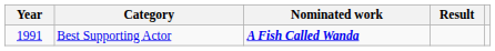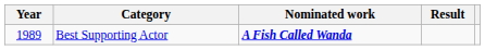 <table class=wikitable>
 <tr>
 <th scope="col" style="width:5em;">Year</th>
 <th scope="col" style="width:26em;">Category</th>
 <th scope="col" style="width:25em;">Nominated work</th>
 <th scope="col" style="width:5em;">Result</th>
 <th></th>
 </tr>
 <tr>
-<td style="text-align:center;"><a href='#'>1991</a></td>
+<td style="text-align:center;"><a href='#'>1989</a></td>
 <td><a href='#'>Best Supporting Actor</a></td>
 <td><strong><em><a href='#'>A Fish Called Wanda</a></em></strong></td>
 <td></td>
 <td style="text-align:center;"></td>
 </tr>
 </table>
